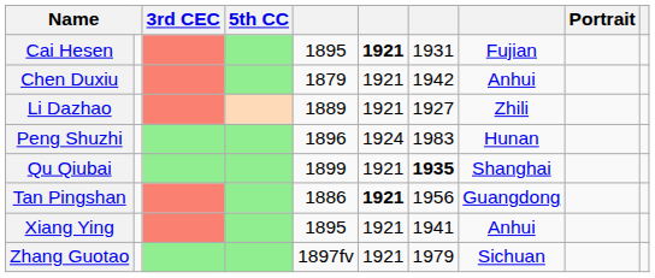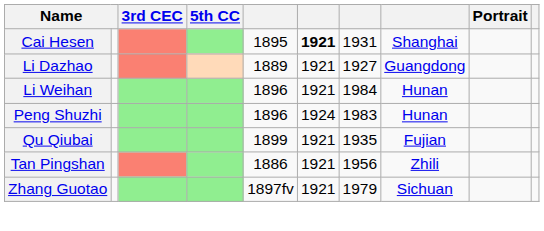 <table class="wikitable sortable" style=text-align:center>
 <tr>
 <th scope=col colspan="2">Name</th>
 <th scope="col"><a href='#'>3rd CEC</a></th>
 <th scope="col"><a href='#'>5th CC</a></th>
 <th scope="col"></th>
 <th scope="col"></th>
 <th scope="col"></th>
 <th scope=col></th>
 <th scope="col" class="unsortable">Portrait</th>
 <th scope="col" class="unsortable"></th>
 </tr>
 <tr>
 <th align="center" scope="row" style="font-weight:normal;"><a href='#'>Cai Hesen</a></th>
 <td></td>
 <td bgcolor = Salmon></td>
 <td bgcolor = LightGreen></td>
 <td>1895</td>
 <td><strong>1921</strong></td>
 <td>1931</td>
-<td><a href='#'>Fujian</a></td>
-<td></td>
-<td></td>
-</tr>
-<tr>
-<th align="center" scope="row" style="font-weight:normal;"><a href='#'>Chen Duxiu</a></th>
-<td></td>
-<td bgcolor = Salmon></td>
-<td bgcolor = LightGreen></td>
-<td>1879</td>
-<td>1921</td>
-<td>1942</td>
-<td><a href='#'>Anhui</a></td>
+<td><a href='#'>Shanghai</a></td>
 <td></td>
 <td></td>
 </tr>
 <tr>
 <th align="center" scope="row" style="font-weight:normal;"><a href='#'>Li Dazhao</a></th>
 <td></td>
 <td bgcolor = Salmon></td>
 <td bgcolor = PeachPuff></td>
 <td>1889</td>
 <td>1921</td>
 <td>1927</td>
-<td><a href='#'>Zhili</a></td>
+<td><a href='#'>Guangdong</a></td>
+<td></td>
+<td></td>
+</tr>
+<tr>
+<th align="center" scope="row" style="font-weight:normal;"><a href='#'>Li Weihan</a></th>
+<td></td>
+<td bgcolor = LightGreen></td>
+<td bgcolor = LightGreen></td>
+<td>1896</td>
+<td>1921</td>
+<td>1984</td>
+<td><a href='#'>Hunan</a></td>
 <td></td>
 <td></td>
 </tr>
 <tr>
 <th align="center" scope="row" style="font-weight:normal;"><a href='#'>Peng Shuzhi</a></th>
 <td></td>
 <td bgcolor = LightGreen></td>
 <td bgcolor = LightGreen></td>
 <td>1896</td>
 <td>1924</td>
 <td>1983</td>
 <td><a href='#'>Hunan</a></td>
 <td></td>
 <td></td>
 </tr>
 <tr>
 <th align="center" scope="row" style="font-weight:normal;"><a href='#'>Qu Qiubai</a></th>
 <td></td>
 <td bgcolor = LightGreen></td>
 <td bgcolor = LightGreen></td>
 <td>1899</td>
 <td>1921</td>
-<td><strong>1935</strong></td>
-<td><a href='#'>Shanghai</a></td>
+<td>1935</td>
+<td><a href='#'>Fujian</a></td>
 <td></td>
 <td></td>
 </tr>
 <tr>
 <th align="center" scope="row" style="font-weight:normal;"><a href='#'>Tan Pingshan</a></th>
 <td></td>
 <td bgcolor = Salmon></td>
 <td bgcolor = LightGreen></td>
 <td>1886</td>
-<td><strong>1921</strong></td>
+<td>1921</td>
 <td>1956</td>
-<td><a href='#'>Guangdong</a></td>
-<td></td>
-<td></td>
-</tr>
-<tr>
-<th align="center" scope="row" style="font-weight:normal;"><a href='#'>Xiang Ying</a></th>
-<td></td>
-<td bgcolor = Salmon></td>
-<td bgcolor = LightGreen></td>
-<td>1895</td>
-<td>1921</td>
-<td>1941</td>
-<td><a href='#'>Anhui</a></td>
+<td><a href='#'>Zhili</a></td>
 <td></td>
 <td></td>
 </tr>
 <tr>
 <th align="center" scope="row" style="font-weight:normal;"><a href='#'>Zhang Guotao</a></th>
 <td></td>
 <td bgcolor = LightGreen></td>
 <td bgcolor = LightGreen></td>
 <td>1897fv</td>
 <td>1921</td>
 <td>1979</td>
 <td><a href='#'>Sichuan</a></td>
 <td></td>
 <td></td>
 </tr>
 </table>
